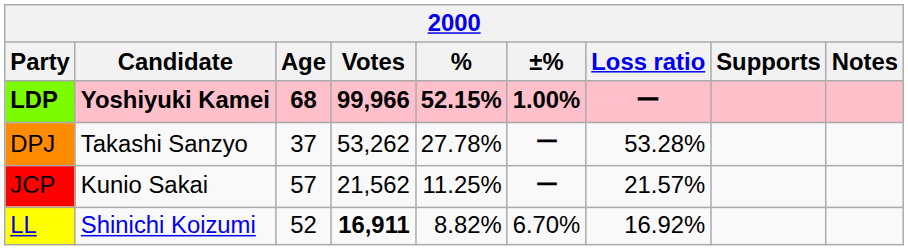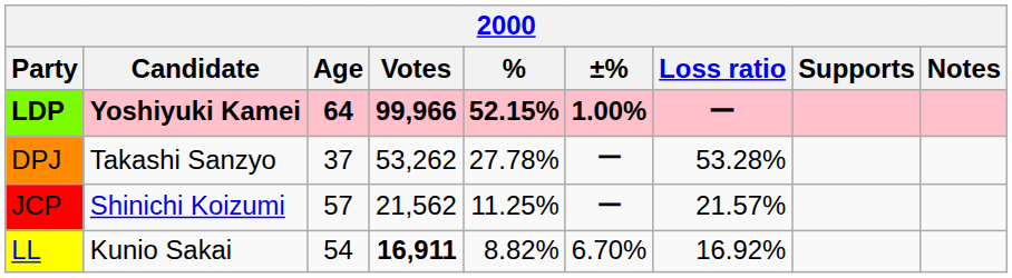 <table class="wikitable">
 <tr>
 <th colspan="9"><a href='#'>2000</a></th>
 </tr>
 <tr>
 <th>Party</th>
 <th>Candidate</th>
 <th>Age</th>
 <th>Votes</th>
 <th>%</th>
 <th>±%</th>
 <th><a href='#'>Loss ratio</a></th>
 <th>Supports</th>
 <th>Notes</th>
 </tr>
 <tr>
 <td style="background:lawngreen;"><strong>LDP</strong></td>
 <td style="background:pink;"><strong>Yoshiyuki Kamei</strong></td>
-<td style="background:pink;text-align:center"><strong>68</strong></td>
+<td style="background:pink;text-align:center"><strong>64</strong></td>
 <td style="background:pink; text-align:right"><strong>99,966</strong></td>
 <td style="background:pink;text-align:right"><strong>52.15%</strong></td>
 <td style="background:pink;text-align:right"><strong>1.00%</strong></td>
 <td style="background:pink; text-align:center"><strong>ー</strong></td>
 <td style="background:pink;"></td>
 <td style="background:pink;"></td>
 </tr>
 <tr>
 <td style="background:darkorange;">DPJ</td>
 <td>Takashi Sanzyo</td>
 <td style="text-align:center">37</td>
 <td style="text-align:right">53,262</td>
 <td style="text-align:right">27.78%</td>
 <td style="text-align:center">ー</td>
 <td style="text-align:right">53.28%</td>
 <td></td>
 <td></td>
 </tr>
 <tr>
 <td style="background:red;">JCP</td>
-<td>Kunio Sakai</td>
+<td><a href='#'>Shinichi Koizumi</a></td>
 <td style="text-align:center">57</td>
 <td style="text-align:right">21,562</td>
 <td style="text-align:right">11.25%</td>
 <td style="text-align:center">ー</td>
 <td style="text-align:right">21.57%</td>
 <td></td>
 <td></td>
 </tr>
 <tr>
 <td style="background:yellow;"><a href='#'>LL</a></td>
-<td><a href='#'>Shinichi Koizumi</a></td>
-<td style="text-align:center">52</td>
+<td>Kunio Sakai</td>
+<td style="text-align:center">54</td>
 <td style="text-align:right"><strong>16,911</strong></td>
 <td style="text-align:right">8.82%</td>
 <td style="text-align:right">6.70%</td>
 <td style="text-align:right">16.92%</td>
 <td></td>
 <td></td>
 </tr>
 </table>
